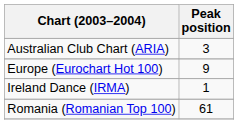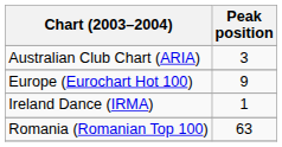 <table class="wikitable sortable">
 <tr>
 <th>Chart (2003–2004)</th>
 <th>Peak<br>position</th>
 </tr>
 <tr>
 </tr>
 <tr>
 <td>Australian Club Chart (<a href='#'>ARIA</a>)</td>
 <td align="center">3</td>
 </tr>
 <tr>
 </tr>
 <tr>
 </tr>
 <tr>
 </tr>
 <tr>
 <td>Europe (<a href='#'>Eurochart Hot 100</a>)</td>
 <td align="center">9</td>
 </tr>
 <tr>
 </tr>
 <tr>
 </tr>
 <tr>
 </tr>
 <tr>
 </tr>
 <tr>
 <td>Ireland Dance (<a href='#'>IRMA</a>)</td>
 <td align="center">1</td>
 </tr>
 <tr>
 </tr>
 <tr>
 </tr>
 <tr>
 <td>Romania (<a href='#'>Romanian Top 100</a>)</td>
-<td align="center">61</td>
+<td align="center">63</td>
 </tr>
 <tr>
 </tr>
 <tr>
 </tr>
 <tr>
 </tr>
 <tr>
 </tr>
 </table>
